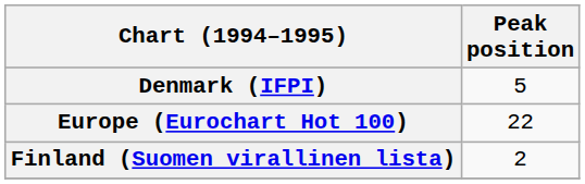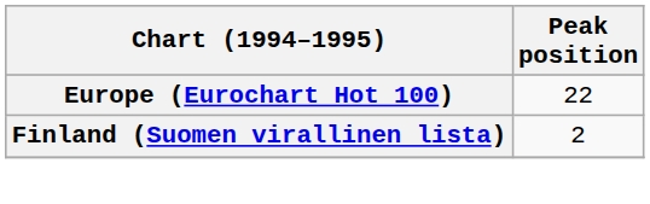 <table class="wikitable sortable plainrowheaders" style="text-align:center">
 <tr>
 <th scope="col">Chart (1994–1995)</th>
 <th scope="col">Peak<br>position</th>
-</tr>
-<tr>
-<th scope="row">Denmark (<a href='#'>IFPI</a>)</th>
-<td>5</td>
 </tr>
 <tr>
 <th scope="row">Europe (<a href='#'>Eurochart Hot 100</a>)</th>
 <td>22</td>
 </tr>
 <tr>
 <th scope="row">Finland (<a href='#'>Suomen virallinen lista</a>)</th>
 <td>2</td>
 </tr>
 <tr>
 </tr>
 </table>
